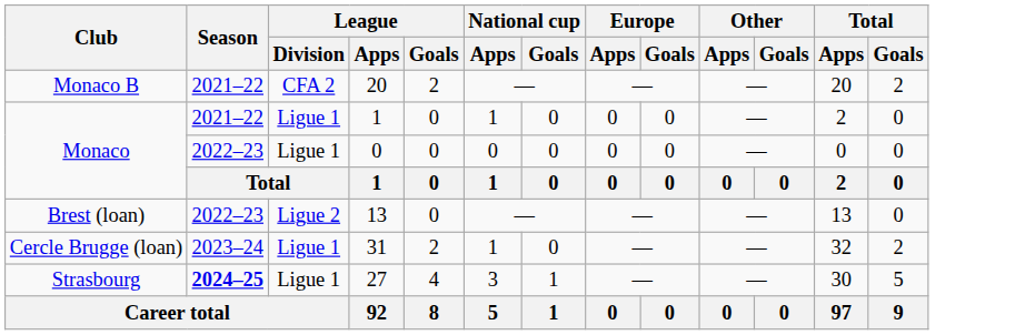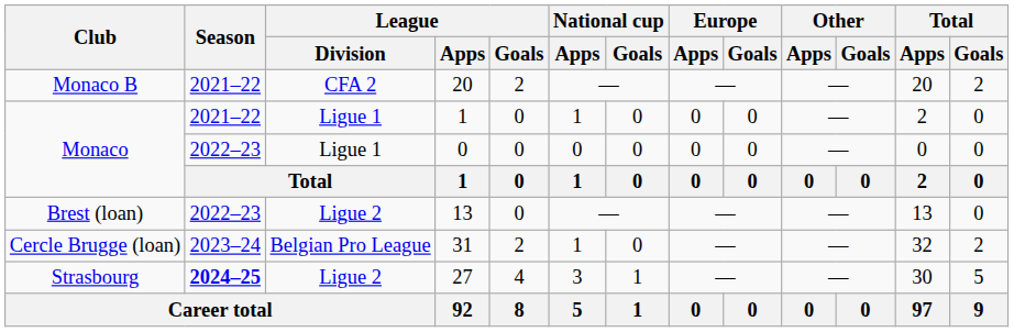 <table class="wikitable" style="text-align:center">
 <tr>
 <th rowspan="2">Club</th>
 <th rowspan="2">Season</th>
 <th colspan="3">League</th>
 <th colspan="2">National cup</th>
 <th colspan="2">Europe</th>
 <th colspan="2">Other</th>
 <th colspan="2">Total</th>
 </tr>
 <tr>
 <th>Division</th>
 <th>Apps</th>
 <th>Goals</th>
 <th>Apps</th>
 <th>Goals</th>
 <th>Apps</th>
 <th>Goals</th>
 <th>Apps</th>
 <th>Goals</th>
 <th>Apps</th>
 <th>Goals</th>
 </tr>
 <tr>
 <td><a href='#'>Monaco B</a></td>
 <td><a href='#'>2021–22</a></td>
 <td><a href='#'>CFA 2</a></td>
 <td>20</td>
 <td>2</td>
 <td colspan="2">—</td>
 <td colspan="2">—</td>
 <td colspan="2">—</td>
 <td>20</td>
 <td>2</td>
 </tr>
 <tr>
 <td rowspan="3"><a href='#'>Monaco</a></td>
 <td><a href='#'>2021–22</a></td>
 <td><a href='#'>Ligue 1</a></td>
 <td>1</td>
 <td>0</td>
 <td>1</td>
 <td>0</td>
 <td>0</td>
 <td>0</td>
 <td colspan="2">—</td>
 <td>2</td>
 <td>0</td>
 </tr>
 <tr>
 <td><a href='#'>2022–23</a></td>
 <td>Ligue 1</td>
 <td>0</td>
 <td>0</td>
 <td>0</td>
 <td>0</td>
 <td>0</td>
 <td>0</td>
 <td colspan="2">—</td>
 <td>0</td>
 <td>0</td>
 </tr>
 <tr>
 <th colspan="2">Total</th>
 <th>1</th>
 <th>0</th>
 <th>1</th>
 <th>0</th>
 <th>0</th>
 <th>0</th>
 <th>0</th>
 <th>0</th>
 <th>2</th>
 <th>0</th>
 </tr>
 <tr>
 <td><a href='#'>Brest</a> (loan)</td>
 <td><a href='#'>2022–23</a></td>
 <td><a href='#'>Ligue 2</a></td>
 <td>13</td>
 <td>0</td>
 <td colspan="2">—</td>
 <td colspan="2">—</td>
 <td colspan="2">—</td>
 <td>13</td>
 <td>0</td>
 </tr>
 <tr>
 <td><a href='#'>Cercle Brugge</a> (loan)</td>
 <td><a href='#'>2023–24</a></td>
-<td><a href='#'>Ligue 1</a></td>
+<td><a href='#'>Belgian Pro League</a></td>
 <td>31</td>
 <td>2</td>
 <td>1</td>
 <td>0</td>
 <td colspan="2">—</td>
 <td colspan="2">—</td>
 <td>32</td>
 <td>2</td>
 </tr>
 <tr>
 <td><a href='#'>Strasbourg</a></td>
 <td><strong><a href='#'>2024–25</a></strong></td>
-<td>Ligue 1</td>
+<td><a href='#'>Ligue 2</a></td>
 <td>27</td>
 <td>4</td>
 <td>3</td>
 <td>1</td>
 <td colspan="2">—</td>
 <td colspan="2">—</td>
 <td>30</td>
 <td>5</td>
 </tr>
 <tr>
 <th colspan="3">Career total</th>
 <th>92</th>
 <th>8</th>
 <th>5</th>
 <th>1</th>
 <th>0</th>
 <th>0</th>
 <th>0</th>
 <th>0</th>
 <th>97</th>
 <th>9</th>
 </tr>
 </table>
